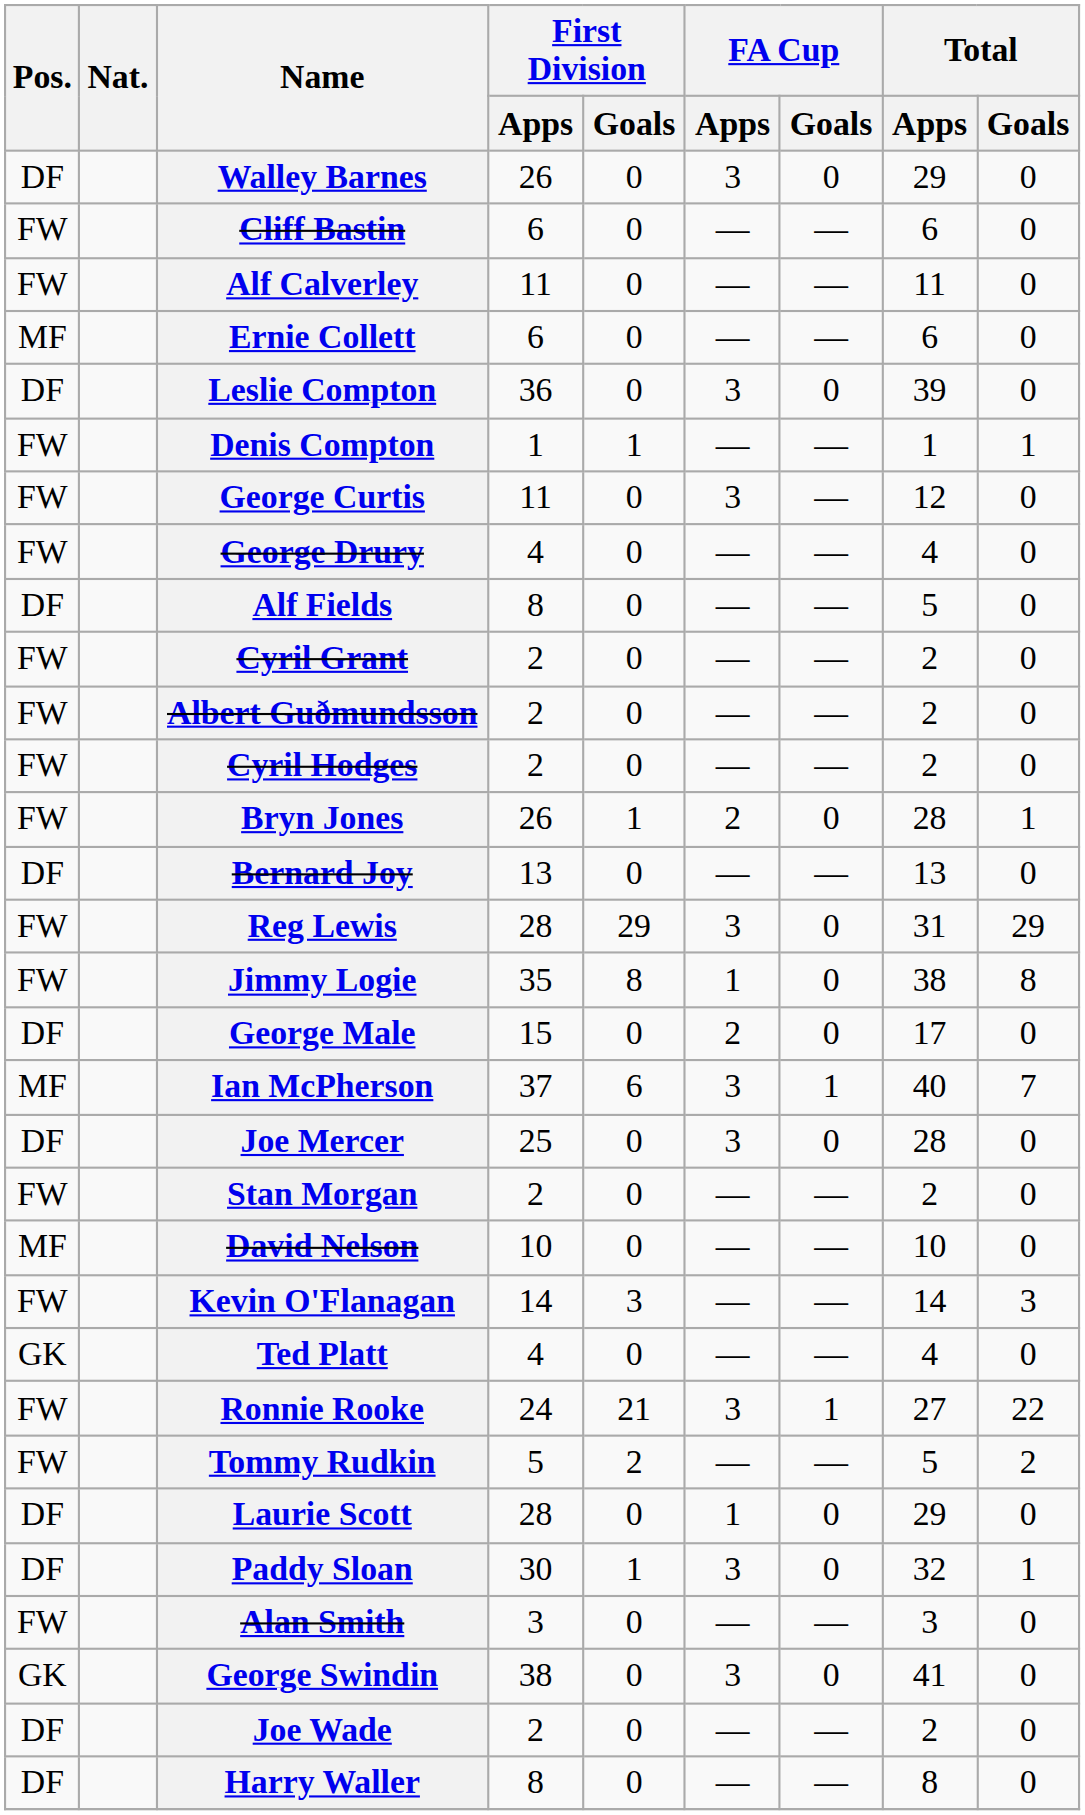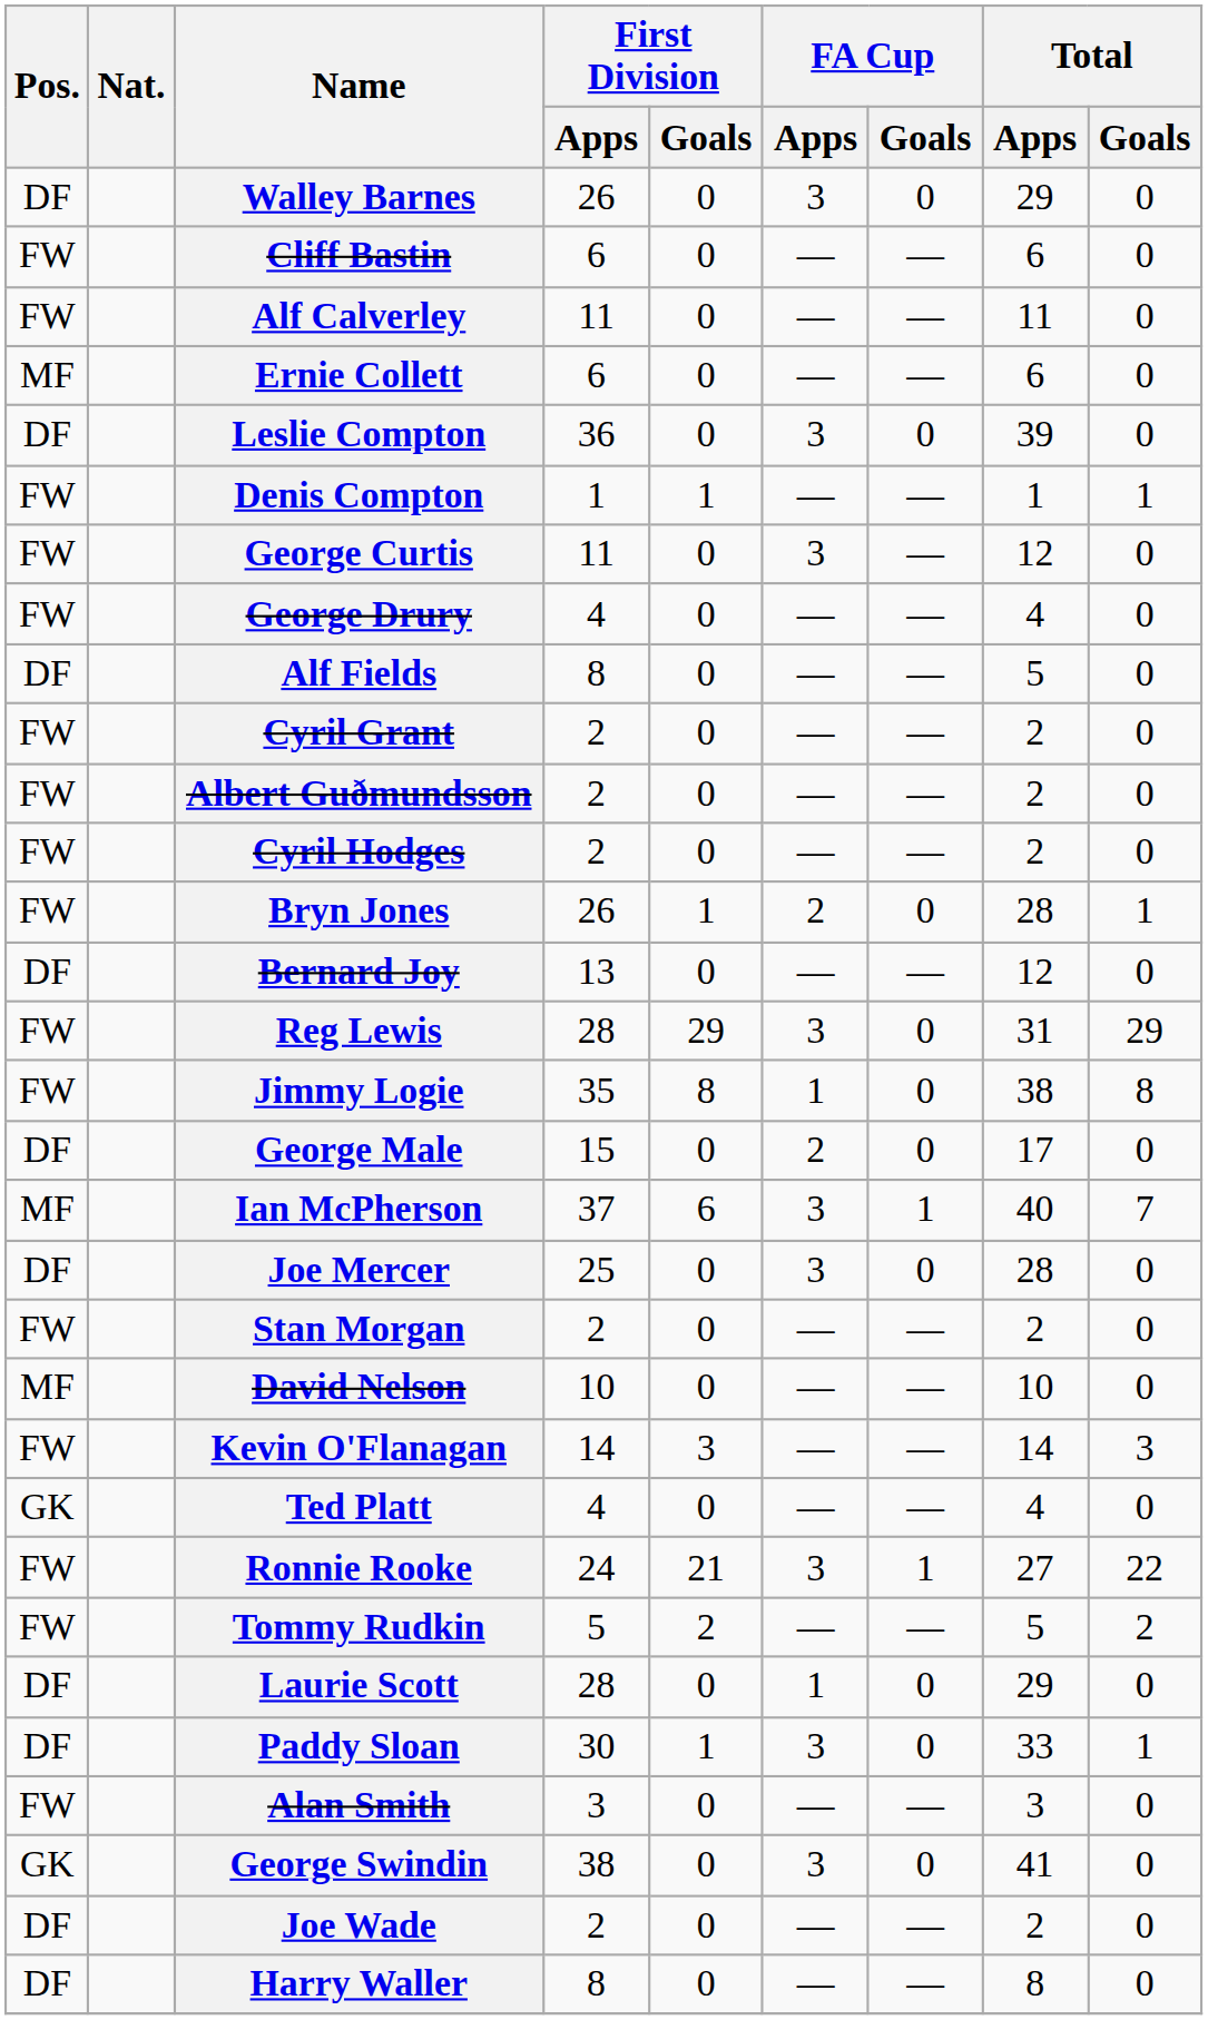 <table class="wikitable plainrowheaders" style="text-align:center">
 <tr>
 <th rowspan="2">Pos.</th>
 <th rowspan="2">Nat.</th>
 <th rowspan="2" width="150">Name</th>
 <th colspan="2" width="86"><a href='#'>First Division</a></th>
 <th colspan="2" width="86"><a href='#'>FA Cup</a></th>
 <th colspan="2" width="86">Total</th>
 </tr>
 <tr>
 <th>Apps</th>
 <th>Goals</th>
 <th>Apps</th>
 <th>Goals</th>
 <th>Apps</th>
 <th>Goals</th>
 </tr>
 <tr>
 <td>DF</td>
 <td></td>
 <th scope="row"><a href='#'>Walley Barnes</a></th>
 <td>26</td>
 <td>0</td>
 <td>3</td>
 <td>0</td>
 <td>29</td>
 <td>0</td>
 </tr>
 <tr>
 <td>FW</td>
 <td></td>
 <th scope="row"><s><a href='#'>Cliff Bastin</a></s> </th>
 <td>6</td>
 <td>0</td>
 <td>—</td>
 <td>—</td>
 <td>6</td>
 <td>0</td>
 </tr>
 <tr>
 <td>FW</td>
 <td></td>
 <th scope="row"><a href='#'>Alf Calverley</a></th>
 <td>11</td>
 <td>0</td>
 <td>—</td>
 <td>—</td>
 <td>11</td>
 <td>0</td>
 </tr>
 <tr>
 <td>MF</td>
 <td></td>
 <th scope="row"><a href='#'>Ernie Collett</a></th>
 <td>6</td>
 <td>0</td>
 <td>—</td>
 <td>—</td>
 <td>6</td>
 <td>0</td>
 </tr>
 <tr>
 <td>DF</td>
 <td></td>
 <th scope="row"><a href='#'>Leslie Compton</a></th>
 <td>36</td>
 <td>0</td>
 <td>3</td>
 <td>0</td>
 <td>39</td>
 <td>0</td>
 </tr>
 <tr>
 <td>FW</td>
 <td></td>
 <th scope="row"><a href='#'>Denis Compton</a></th>
 <td>1</td>
 <td>1</td>
 <td>—</td>
 <td>—</td>
 <td>1</td>
 <td>1</td>
 </tr>
 <tr>
 <td>FW</td>
 <td></td>
 <th scope="row"><a href='#'>George Curtis</a></th>
 <td>11</td>
 <td>0</td>
 <td>3</td>
 <td>—</td>
 <td>12</td>
 <td>0</td>
 </tr>
 <tr>
 <td>FW</td>
 <td></td>
 <th scope="row"><s><a href='#'>George Drury</a></s> </th>
 <td>4</td>
 <td>0</td>
 <td>—</td>
 <td>—</td>
 <td>4</td>
 <td>0</td>
 </tr>
 <tr>
 <td>DF</td>
 <td></td>
 <th scope="row"><a href='#'>Alf Fields</a></th>
 <td>8</td>
 <td>0</td>
 <td>—</td>
 <td>—</td>
 <td>5</td>
 <td>0</td>
 </tr>
 <tr>
 <td>FW</td>
 <td></td>
 <th scope="row"><s><a href='#'>Cyril Grant</a></s> </th>
 <td>2</td>
 <td>0</td>
 <td>—</td>
 <td>—</td>
 <td>2</td>
 <td>0</td>
 </tr>
 <tr>
 <td>FW</td>
 <td></td>
 <th scope="row"><s><a href='#'>Albert Guðmundsson</a></s> </th>
 <td>2</td>
 <td>0</td>
 <td>—</td>
 <td>—</td>
 <td>2</td>
 <td>0</td>
 </tr>
 <tr>
 <td>FW</td>
 <td></td>
 <th scope="row"><s><a href='#'>Cyril Hodges</a></s> </th>
 <td>2</td>
 <td>0</td>
 <td>—</td>
 <td>—</td>
 <td>2</td>
 <td>0</td>
 </tr>
 <tr>
 <td>FW</td>
 <td></td>
 <th scope="row"><a href='#'>Bryn Jones</a></th>
 <td>26</td>
 <td>1</td>
 <td>2</td>
 <td>0</td>
 <td>28</td>
 <td>1</td>
 </tr>
 <tr>
 <td>DF</td>
 <td></td>
 <th scope="row"><s><a href='#'>Bernard Joy</a></s> </th>
 <td>13</td>
 <td>0</td>
 <td>—</td>
 <td>—</td>
-<td>13</td>
+<td>12</td>
 <td>0</td>
 </tr>
 <tr>
 <td>FW</td>
 <td></td>
 <th scope="row"><a href='#'>Reg Lewis</a></th>
 <td>28</td>
 <td>29</td>
 <td>3</td>
 <td>0</td>
 <td>31</td>
 <td>29</td>
 </tr>
 <tr>
 <td>FW</td>
 <td></td>
 <th scope="row"><a href='#'>Jimmy Logie</a></th>
 <td>35</td>
 <td>8</td>
 <td>1</td>
 <td>0</td>
 <td>38</td>
 <td>8</td>
 </tr>
 <tr>
 <td>DF</td>
 <td></td>
 <th scope="row"><a href='#'>George Male</a></th>
 <td>15</td>
 <td>0</td>
 <td>2</td>
 <td>0</td>
 <td>17</td>
 <td>0</td>
 </tr>
 <tr>
 <td>MF</td>
 <td></td>
 <th scope="row"><a href='#'>Ian McPherson</a></th>
 <td>37</td>
 <td>6</td>
 <td>3</td>
 <td>1</td>
 <td>40</td>
 <td>7</td>
 </tr>
 <tr>
 <td>DF</td>
 <td></td>
 <th scope="row"><a href='#'>Joe Mercer</a></th>
 <td>25</td>
 <td>0</td>
 <td>3</td>
 <td>0</td>
 <td>28</td>
 <td>0</td>
 </tr>
 <tr>
 <td>FW</td>
 <td></td>
 <th scope="row"><a href='#'>Stan Morgan</a></th>
 <td>2</td>
 <td>0</td>
 <td>—</td>
 <td>—</td>
 <td>2</td>
 <td>0</td>
 </tr>
 <tr>
 <td>MF</td>
 <td></td>
 <th scope="row"><s><a href='#'>David Nelson</a></s> </th>
 <td>10</td>
 <td>0</td>
 <td>—</td>
 <td>—</td>
 <td>10</td>
 <td>0</td>
 </tr>
 <tr>
 <td>FW</td>
 <td><br></td>
 <th scope="row"><a href='#'>Kevin O'Flanagan</a></th>
 <td>14</td>
 <td>3</td>
 <td>—</td>
 <td>—</td>
 <td>14</td>
 <td>3</td>
 </tr>
 <tr>
 <td>GK</td>
 <td></td>
 <th scope="row"><a href='#'>Ted Platt</a></th>
 <td>4</td>
 <td>0</td>
 <td>—</td>
 <td>—</td>
 <td>4</td>
 <td>0</td>
 </tr>
 <tr>
 <td>FW</td>
 <td></td>
 <th scope="row"><a href='#'>Ronnie Rooke</a></th>
 <td>24</td>
 <td>21</td>
 <td>3</td>
 <td>1</td>
 <td>27</td>
 <td>22</td>
 </tr>
 <tr>
 <td>FW</td>
 <td></td>
 <th scope="row"><a href='#'>Tommy Rudkin</a></th>
 <td>5</td>
 <td>2</td>
 <td>—</td>
 <td>—</td>
 <td>5</td>
 <td>2</td>
 </tr>
 <tr>
 <td>DF</td>
 <td></td>
 <th scope="row"><a href='#'>Laurie Scott</a></th>
 <td>28</td>
 <td>0</td>
 <td>1</td>
 <td>0</td>
 <td>29</td>
 <td>0</td>
 </tr>
 <tr>
 <td>DF</td>
 <td><br></td>
 <th scope="row"><a href='#'>Paddy Sloan</a></th>
 <td>30</td>
 <td>1</td>
 <td>3</td>
 <td>0</td>
-<td>32</td>
+<td>33</td>
 <td>1</td>
 </tr>
 <tr>
 <td>FW</td>
 <td></td>
 <th scope="row"><s><a href='#'>Alan Smith</a></s> </th>
 <td>3</td>
 <td>0</td>
 <td>—</td>
 <td>—</td>
 <td>3</td>
 <td>0</td>
 </tr>
 <tr>
 <td>GK</td>
 <td></td>
 <th scope="row"><a href='#'>George Swindin</a></th>
 <td>38</td>
 <td>0</td>
 <td>3</td>
 <td>0</td>
 <td>41</td>
 <td>0</td>
 </tr>
 <tr>
 <td>DF</td>
 <td></td>
 <th scope="row"><a href='#'>Joe Wade</a></th>
 <td>2</td>
 <td>0</td>
 <td>—</td>
 <td>—</td>
 <td>2</td>
 <td>0</td>
 </tr>
 <tr>
 <td>DF</td>
 <td></td>
 <th scope="row"><a href='#'>Harry Waller</a></th>
 <td>8</td>
 <td>0</td>
 <td>—</td>
 <td>—</td>
 <td>8</td>
 <td>0</td>
 </tr>
 <tr>
 </tr>
 </table>
